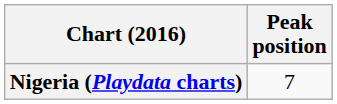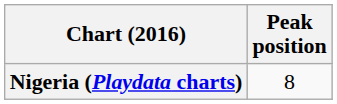 <table class="wikitable sortable plainrowheaders">
 <tr>
 <th>Chart (2016)</th>
 <th>Peak<br>position</th>
 </tr>
 <tr>
 <th scope="row">Nigeria (<a href='#'><em>Playdata</em> charts</a>)</th>
-<td align=center>7</td>
+<td align=center>8</td>
 </tr>
 </table>
